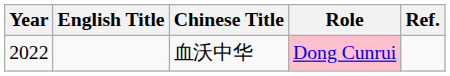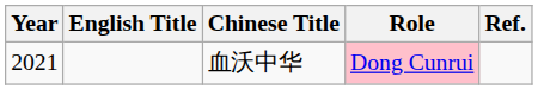 <table class="wikitable">
 <tr>
 <th>Year</th>
 <th>English Title</th>
 <th>Chinese Title</th>
 <th>Role</th>
 <th>Ref.</th>
 </tr>
 <tr>
-<td>2022</td>
+<td>2021</td>
 <td><em></em></td>
 <td>血沃中华</td>
 <td style="background: pink;"><a href='#'>Dong Cunrui</a></td>
 <td></td>
 </tr>
 </table>
